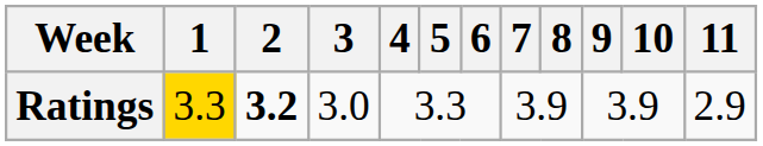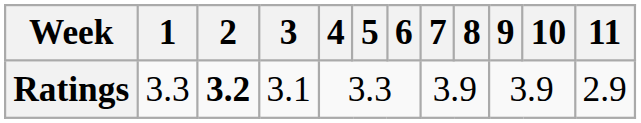 <table class="wikitable" style="text-align:center">
 <tr>
 <th>Week</th>
 <th>1</th>
 <th>2</th>
 <th>3</th>
 <th>4</th>
 <th>5</th>
 <th>6</th>
 <th>7</th>
 <th>8</th>
 <th>9</th>
 <th>10</th>
 <th>11</th>
 </tr>
 <tr>
 <th>Ratings</th>
-<td style="background: gold;">3.3</td>
+<td>3.3</td>
 <td><strong>3.2</strong></td>
-<td>3.0</td>
+<td>3.1</td>
 <td colspan="3">3.3</td>
 <td colspan="2">3.9</td>
 <td colspan="2">3.9</td>
 <td>2.9</td>
 </tr>
 </table>
